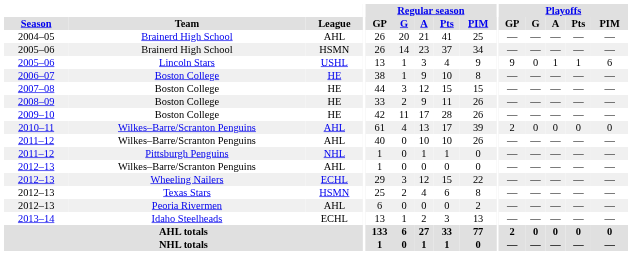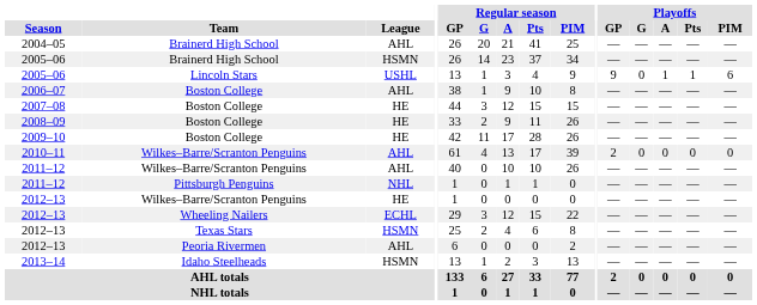 <table border="0" cellpadding="1" cellspacing="0" style="text-align:center; width:60em">
 <tr style="background:#e0e0e0;">
 <th colspan="3" style="background:#fff;"></th>
 <th rowspan="99" style="background:#fff;"></th>
 <th colspan="5"><a href='#'>Regular season</a></th>
 <th rowspan="99" style="background:#fff;"></th>
 <th colspan="5"><a href='#'>Playoffs</a></th>
 </tr>
 <tr style="background:#e0e0e0;">
 <th><a href='#'>Season</a></th>
 <th>Team</th>
 <th>League</th>
 <th>GP</th>
 <th><a href='#'>G</a></th>
 <th><a href='#'>A</a></th>
 <th><a href='#'>Pts</a></th>
 <th><a href='#'>PIM</a></th>
 <th>GP</th>
 <th>G</th>
 <th>A</th>
 <th>Pts</th>
 <th>PIM</th>
 </tr>
 <tr>
 <td>2004–05</td>
 <td><a href='#'>Brainerd High School</a></td>
 <td>AHL</td>
 <td>26</td>
 <td>20</td>
 <td>21</td>
 <td>41</td>
 <td>25</td>
 <td>—</td>
 <td>—</td>
 <td>—</td>
 <td>—</td>
 <td>—</td>
 </tr>
 <tr bgcolor="#f0f0f0">
 <td>2005–06</td>
 <td>Brainerd High School</td>
 <td>HSMN</td>
 <td>26</td>
 <td>14</td>
 <td>23</td>
 <td>37</td>
 <td>34</td>
 <td>—</td>
 <td>—</td>
 <td>—</td>
 <td>—</td>
 <td>—</td>
 </tr>
 <tr>
 <td><a href='#'>2005–06</a></td>
 <td><a href='#'>Lincoln Stars</a></td>
 <td><a href='#'>USHL</a></td>
 <td>13</td>
 <td>1</td>
 <td>3</td>
 <td>4</td>
 <td>9</td>
 <td>9</td>
 <td>0</td>
 <td>1</td>
 <td>1</td>
 <td>6</td>
 </tr>
 <tr bgcolor="#f0f0f0">
 <td><a href='#'>2006–07</a></td>
 <td><a href='#'>Boston College</a></td>
-<td><a href='#'>HE</a></td>
+<td>AHL</td>
 <td>38</td>
 <td>1</td>
 <td>9</td>
 <td>10</td>
 <td>8</td>
 <td>—</td>
 <td>—</td>
 <td>—</td>
 <td>—</td>
 <td>—</td>
 </tr>
 <tr>
 <td><a href='#'>2007–08</a></td>
 <td>Boston College</td>
 <td>HE</td>
 <td>44</td>
 <td>3</td>
 <td>12</td>
 <td>15</td>
 <td>15</td>
 <td>—</td>
 <td>—</td>
 <td>—</td>
 <td>—</td>
 <td>—</td>
 </tr>
 <tr bgcolor="#f0f0f0">
 <td><a href='#'>2008–09</a></td>
 <td>Boston College</td>
 <td>HE</td>
 <td>33</td>
 <td>2</td>
 <td>9</td>
 <td>11</td>
 <td>26</td>
 <td>—</td>
 <td>—</td>
 <td>—</td>
 <td>—</td>
 <td>—</td>
 </tr>
 <tr>
 <td><a href='#'>2009–10</a></td>
 <td>Boston College</td>
 <td>HE</td>
 <td>42</td>
 <td>11</td>
 <td>17</td>
 <td>28</td>
 <td>26</td>
 <td>—</td>
 <td>—</td>
 <td>—</td>
 <td>—</td>
 <td>—</td>
 </tr>
 <tr bgcolor="#f0f0f0">
 <td><a href='#'>2010–11</a></td>
 <td><a href='#'>Wilkes–Barre/Scranton Penguins</a></td>
 <td><a href='#'>AHL</a></td>
 <td>61</td>
 <td>4</td>
 <td>13</td>
 <td>17</td>
 <td>39</td>
 <td>2</td>
 <td>0</td>
 <td>0</td>
 <td>0</td>
 <td>0</td>
 </tr>
 <tr>
 <td><a href='#'>2011–12</a></td>
 <td>Wilkes–Barre/Scranton Penguins</td>
 <td>AHL</td>
 <td>40</td>
 <td>0</td>
 <td>10</td>
 <td>10</td>
 <td>26</td>
 <td>—</td>
 <td>—</td>
 <td>—</td>
 <td>—</td>
 <td>—</td>
 </tr>
 <tr bgcolor="#f0f0f0">
 <td><a href='#'>2011–12</a></td>
 <td><a href='#'>Pittsburgh Penguins</a></td>
 <td><a href='#'>NHL</a></td>
 <td>1</td>
 <td>0</td>
 <td>1</td>
 <td>1</td>
 <td>0</td>
 <td>—</td>
 <td>—</td>
 <td>—</td>
 <td>—</td>
 <td>—</td>
 </tr>
 <tr>
 <td><a href='#'>2012–13</a></td>
 <td>Wilkes–Barre/Scranton Penguins</td>
-<td>AHL</td>
+<td>HE</td>
 <td>1</td>
 <td>0</td>
 <td>0</td>
 <td>0</td>
 <td>0</td>
 <td>—</td>
 <td>—</td>
 <td>—</td>
 <td>—</td>
 <td>—</td>
 </tr>
 <tr bgcolor="#f0f0f0">
 <td><a href='#'>2012–13</a></td>
 <td><a href='#'>Wheeling Nailers</a></td>
 <td><a href='#'>ECHL</a></td>
 <td>29</td>
 <td>3</td>
 <td>12</td>
 <td>15</td>
 <td>22</td>
 <td>—</td>
 <td>—</td>
 <td>—</td>
 <td>—</td>
 <td>—</td>
 </tr>
 <tr>
 <td 2012–13 AHL season>2012–13</td>
 <td><a href='#'>Texas Stars</a></td>
 <td><a href='#'>HSMN</a></td>
 <td>25</td>
 <td>2</td>
 <td>4</td>
 <td>6</td>
 <td>8</td>
 <td>—</td>
 <td>—</td>
 <td>—</td>
 <td>—</td>
 <td>—</td>
 </tr>
 <tr bgcolor="#f0f0f0">
 <td>2012–13</td>
 <td><a href='#'>Peoria Rivermen</a></td>
 <td>AHL</td>
 <td>6</td>
 <td>0</td>
 <td>0</td>
 <td>0</td>
 <td>2</td>
 <td>—</td>
 <td>—</td>
 <td>—</td>
 <td>—</td>
 <td>—</td>
 </tr>
 <tr>
 <td><a href='#'>2013–14</a></td>
 <td><a href='#'>Idaho Steelheads</a></td>
-<td>ECHL</td>
+<td>HSMN</td>
 <td>13</td>
 <td>1</td>
 <td>2</td>
 <td>3</td>
 <td>13</td>
 <td>—</td>
 <td>—</td>
 <td>—</td>
 <td>—</td>
 <td>—</td>
 </tr>
 <tr style="background:#e0e0e0;">
 <th colspan="3">AHL totals</th>
 <th>133</th>
 <th>6</th>
 <th>27</th>
 <th>33</th>
 <th>77</th>
 <th>2</th>
 <th>0</th>
 <th>0</th>
 <th>0</th>
 <th>0</th>
 </tr>
 <tr style="background:#e0e0e0;">
 <th colspan="3">NHL totals</th>
 <th>1</th>
 <th>0</th>
 <th>1</th>
 <th>1</th>
 <th>0</th>
 <th>—</th>
 <th>—</th>
 <th>—</th>
 <th>—</th>
 <th>—</th>
 </tr>
 </table>
